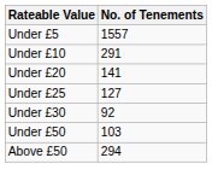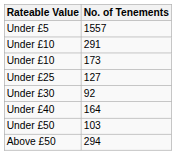 <table class="wikitable">
 <tr>
 <th>Rateable Value</th>
 <th>No. of Tenements</th>
 </tr>
 <tr>
 <td>Under £5</td>
 <td>1557</td>
 </tr>
 <tr>
 <td>Under £10</td>
 <td>291</td>
 </tr>
 <tr>
-<td>Under £20</td>
-<td>141</td>
+<td>Under £10</td>
+<td>173</td>
 </tr>
 <tr>
 <td>Under £25</td>
 <td>127</td>
 </tr>
 <tr>
 <td>Under £30</td>
 <td>92</td>
 </tr>
 <tr>
+<td>Under £40</td>
+<td>164</td>
+</tr>
+<tr>
 <td>Under £50</td>
 <td>103</td>
 </tr>
 <tr>
 <td>Above £50</td>
 <td>294</td>
 </tr>
 </table>
